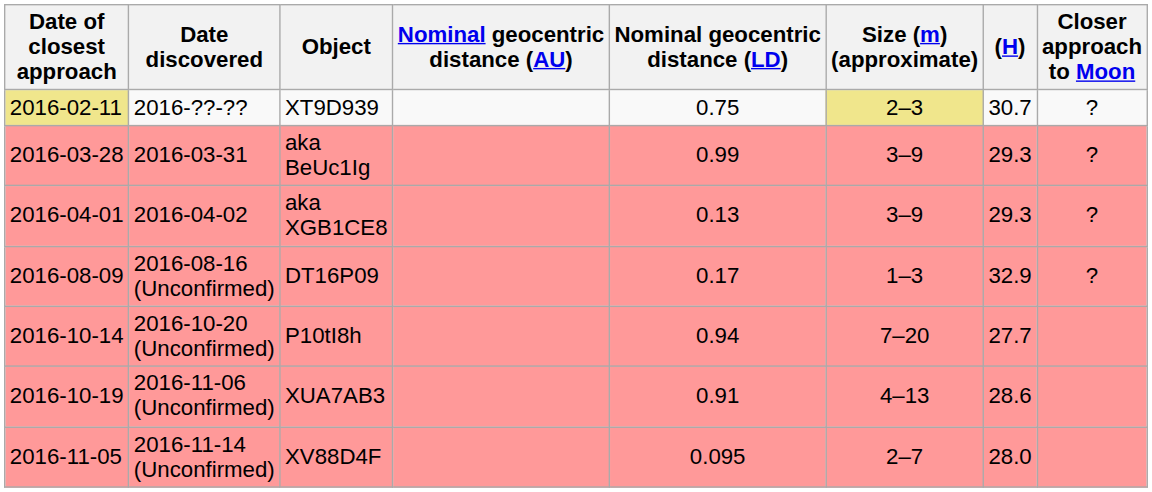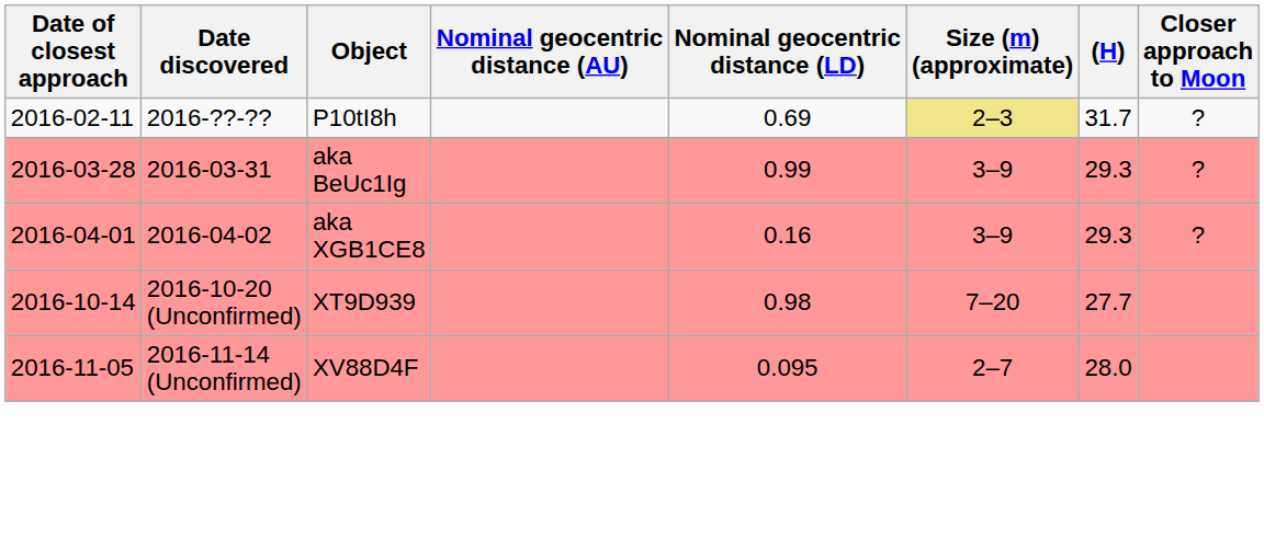 <table class="wikitable sortable">
 <tr>
 <th>Date of<br>closest<br>approach</th>
 <th>Date<br>discovered</th>
 <th>Object</th>
 <th><a href='#'>Nominal</a> geocentric<br>distance (<a href='#'>AU</a>)</th>
 <th>Nominal geocentric<br>distance (<a href='#'>LD</a>)</th>
 <th data-sort-type="number">Size (<a href='#'>m</a>)<br>(approximate)</th>
 <th>(<a href='#'>H</a>)</th>
 <th>Closer<br>approach<br>to <a href='#'>Moon</a></th>
 </tr>
 <tr>
-<td style="background: khaki;">2016-02-11</td>
+<td>2016-02-11</td>
 <td>2016-??-??</td>
-<td>XT9D939</td>
+<td>P10tI8h</td>
 <td></td>
-<td align="center">0.75</td>
+<td align="center">0.69</td>
 <td align="center" style="background: khaki;">2–3</td>
-<td align="center">30.7</td>
+<td align="center">31.7</td>
 <td align="center">?</td>
 </tr>
 <tr bgcolor="#ff9999">
 <td>2016-03-28</td>
 <td>2016-03-31 </td>
 <td> aka<br>BeUc1Ig </td>
 <td></td>
 <td align="center">0.99</td>
 <td align="center">3–9</td>
 <td align="center">29.3</td>
 <td align="center">?</td>
 </tr>
 <tr bgcolor="#ff9999">
 <td>2016-04-01</td>
 <td>2016-04-02 </td>
 <td> aka<br>XGB1CE8 </td>
 <td></td>
-<td align="center">0.13</td>
+<td align="center">0.16</td>
 <td align="center">3–9</td>
 <td align="center">29.3</td>
 <td align="center">?</td>
 </tr>
 <tr bgcolor="#ff9999">
-<td>2016-08-09</td>
-<td>2016-08-16 <br>(Unconfirmed)</td>
-<td>DT16P09</td>
-<td></td>
-<td align="center">0.17</td>
-<td align="center">1–3</td>
-<td align="center">32.9</td>
-<td align="center">?</td>
-</tr>
-<tr bgcolor="#ff9999">
 <td>2016-10-14</td>
 <td>2016-10-20 <br>(Unconfirmed)</td>
-<td>P10tI8h</td>
+<td>XT9D939</td>
 <td></td>
-<td align="center">0.94</td>
+<td align="center">0.98</td>
 <td align="center">7–20</td>
 <td align="center">27.7</td>
-<td></td>
-</tr>
-<tr bgcolor="#ff9999">
-<td>2016-10-19</td>
-<td>2016-11-06 <br>(Unconfirmed)</td>
-<td>XUA7AB3</td>
-<td></td>
-<td align="center">0.91</td>
-<td align="center">4–13</td>
-<td align="center">28.6</td>
 <td></td>
 </tr>
 <tr bgcolor="#ff9999">
 <td>2016-11-05</td>
 <td>2016-11-14 <br>(Unconfirmed)</td>
 <td>XV88D4F</td>
 <td></td>
 <td align="center">0.095</td>
 <td align="center">2–7</td>
 <td align="center">28.0</td>
 <td></td>
 </tr>
 </table>
